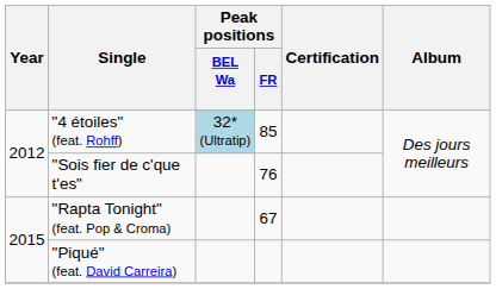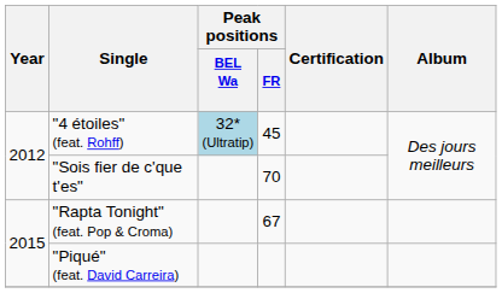 <table class="wikitable">
 <tr>
 <th align="center" rowspan="2" width="10">Year</th>
 <th align="center" rowspan="2" width="140">Single</th>
 <th align="center" colspan="2">Peak positions</th>
 <th align="center" rowspan="2" width="40">Certification</th>
 <th align="center" rowspan="2" width="100">Album</th>
 </tr>
 <tr>
 <th width="20"><small><a href='#'>BEL <br>Wa</a><br></small><br></th>
 <th width="20"><small><a href='#'>FR</a></small><br></th>
 </tr>
 <tr>
 <td align="center" rowspan="2">2012</td>
 <td>"4 étoiles" <br><small>(feat. <a href='#'>Rohff</a>)</small></td>
 <td align="center" style="background: lightblue;">32* <br><small>(Ultratip)</small></td>
-<td align="center">85</td>
+<td align="center">45</td>
 <td align="center"></td>
 <td align="center" rowspan=2><em>Des jours meilleurs</em></td>
 </tr>
 <tr>
 <td>"Sois fier de c'que t'es"</td>
 <td align="center"></td>
-<td align="center">76</td>
+<td align="center">70</td>
 <td align="center"></td>
 </tr>
 <tr>
 <td align="center" rowspan="2">2015</td>
 <td>"Rapta Tonight" <br><small>(feat. Pop & Croma)</small></td>
 <td align="center"></td>
 <td align="center">67</td>
 <td align="center"></td>
 <td align="center" rowspan=1></td>
 </tr>
 <tr>
 <td>"Piqué" <br><small>(feat. <a href='#'>David Carreira</a>)</small></td>
 <td align="center"></td>
 <td align="center"></td>
 <td align="center"></td>
 <td align="center" rowspan=1></td>
 </tr>
 <tr>
 </tr>
 </table>
